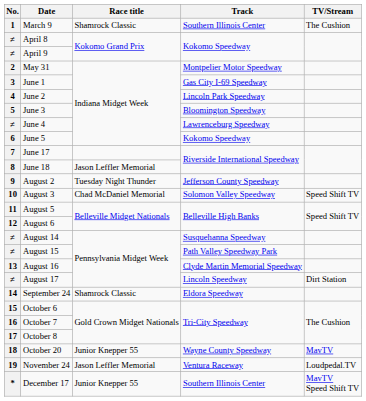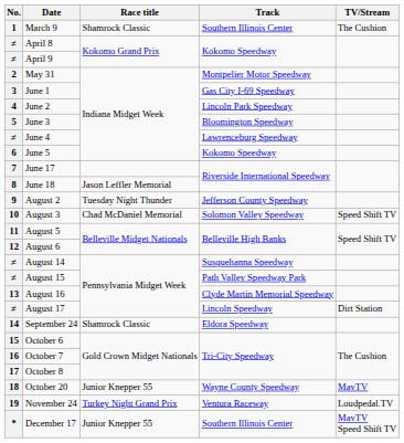 <table class="wikitable" style="font-size:85%;">
 <tr>
 <th>No.</th>
 <th>Date</th>
 <th>Race title</th>
 <th>Track</th>
 <th>TV/Stream</th>
 </tr>
 <tr>
 <th>1</th>
 <td>March 9</td>
 <td>Shamrock Classic</td>
 <td><a href='#'>Southern Illinois Center</a></td>
 <td>The Cushion</td>
 </tr>
 <tr>
 <th>≠</th>
 <td>April 8</td>
 <td rowspan=2><a href='#'>Kokomo Grand Prix</a></td>
 <td rowspan=2><a href='#'>Kokomo Speedway</a></td>
 <td rowspan=2></td>
 </tr>
 <tr>
 <th>≠</th>
 <td>April 9</td>
 </tr>
 <tr>
 <th>2</th>
 <td>May 31</td>
 <td rowspan=6>Indiana Midget Week</td>
 <td><a href='#'>Montpelier Motor Speedway</a></td>
 <td></td>
 </tr>
 <tr>
 <th>3</th>
 <td>June 1</td>
 <td><a href='#'>Gas City I-69 Speedway</a></td>
 <td></td>
 </tr>
 <tr>
 <th>4</th>
 <td>June 2</td>
 <td><a href='#'>Lincoln Park Speedway</a></td>
 <td></td>
 </tr>
 <tr>
 <th>5</th>
 <td>June 3</td>
 <td><a href='#'>Bloomington Speedway</a></td>
 <td></td>
 </tr>
 <tr>
 <th>≠</th>
 <td>June 4</td>
 <td><a href='#'>Lawrenceburg Speedway</a></td>
 <td></td>
 </tr>
 <tr>
 <th>6</th>
 <td>June 5</td>
 <td><a href='#'>Kokomo Speedway</a></td>
 <td></td>
 </tr>
 <tr>
 <th>7</th>
 <td>June 17</td>
 <td></td>
 <td rowspan=2><a href='#'>Riverside International Speedway</a></td>
 <td rowspan=2></td>
 </tr>
 <tr>
 <th>8</th>
 <td>June 18</td>
 <td>Jason Leffler Memorial</td>
 </tr>
 <tr>
 <th>9</th>
 <td>August 2</td>
 <td>Tuesday Night Thunder</td>
 <td><a href='#'>Jefferson County Speedway</a></td>
 <td></td>
 </tr>
 <tr>
 <th>10</th>
 <td>August 3</td>
 <td>Chad McDaniel Memorial</td>
 <td><a href='#'>Solomon Valley Speedway</a></td>
 <td>Speed Shift TV</td>
 </tr>
 <tr>
 <th>11</th>
 <td>August 5</td>
 <td rowspan=2><a href='#'>Belleville Midget Nationals</a></td>
 <td rowspan=2><a href='#'>Belleville High Banks</a></td>
 <td rowspan=2>Speed Shift TV</td>
 </tr>
 <tr>
 <th>12</th>
 <td>August 6</td>
 </tr>
 <tr>
 <th>≠</th>
 <td>August 14</td>
 <td rowspan=4>Pennsylvania Midget Week</td>
 <td><a href='#'>Susquehanna Speedway</a></td>
 <td></td>
 </tr>
 <tr>
 <th>≠</th>
 <td>August 15</td>
 <td><a href='#'>Path Valley Speedway Park</a></td>
 <td></td>
 </tr>
 <tr>
 <th>13</th>
 <td>August 16</td>
 <td><a href='#'>Clyde Martin Memorial Speedway</a></td>
 <td></td>
 </tr>
 <tr>
 <th>≠</th>
 <td>August 17</td>
 <td><a href='#'>Lincoln Speedway</a></td>
 <td>Dirt Station</td>
 </tr>
 <tr>
 <th>14</th>
 <td>September 24</td>
 <td>Shamrock Classic</td>
 <td><a href='#'>Eldora Speedway</a></td>
 <td></td>
 </tr>
 <tr>
 <th>15</th>
 <td>October 6</td>
 <td rowspan=3>Gold Crown Midget Nationals</td>
 <td rowspan=3><a href='#'>Tri-City Speedway</a></td>
 <td rowspan=3>The Cushion</td>
 </tr>
 <tr>
 <th>16</th>
 <td>October 7</td>
 </tr>
 <tr>
 <th>17</th>
 <td>October 8</td>
 </tr>
 <tr>
 <th>18</th>
 <td>October 20</td>
 <td>Junior Knepper 55</td>
 <td><a href='#'>Wayne County Speedway</a></td>
 <td><a href='#'>MavTV</a></td>
 </tr>
 <tr>
 <th>19</th>
 <td>November 24</td>
-<td>Jason Leffler Memorial</td>
+<td><a href='#'>Turkey Night Grand Prix</a></td>
 <td><a href='#'>Ventura Raceway</a></td>
 <td>Loudpedal.TV</td>
 </tr>
 <tr>
 <th>*</th>
 <td>December 17</td>
 <td>Junior Knepper 55</td>
 <td><a href='#'>Southern Illinois Center</a></td>
 <td><a href='#'>MavTV</a><br>Speed Shift TV</td>
 </tr>
 </table>
